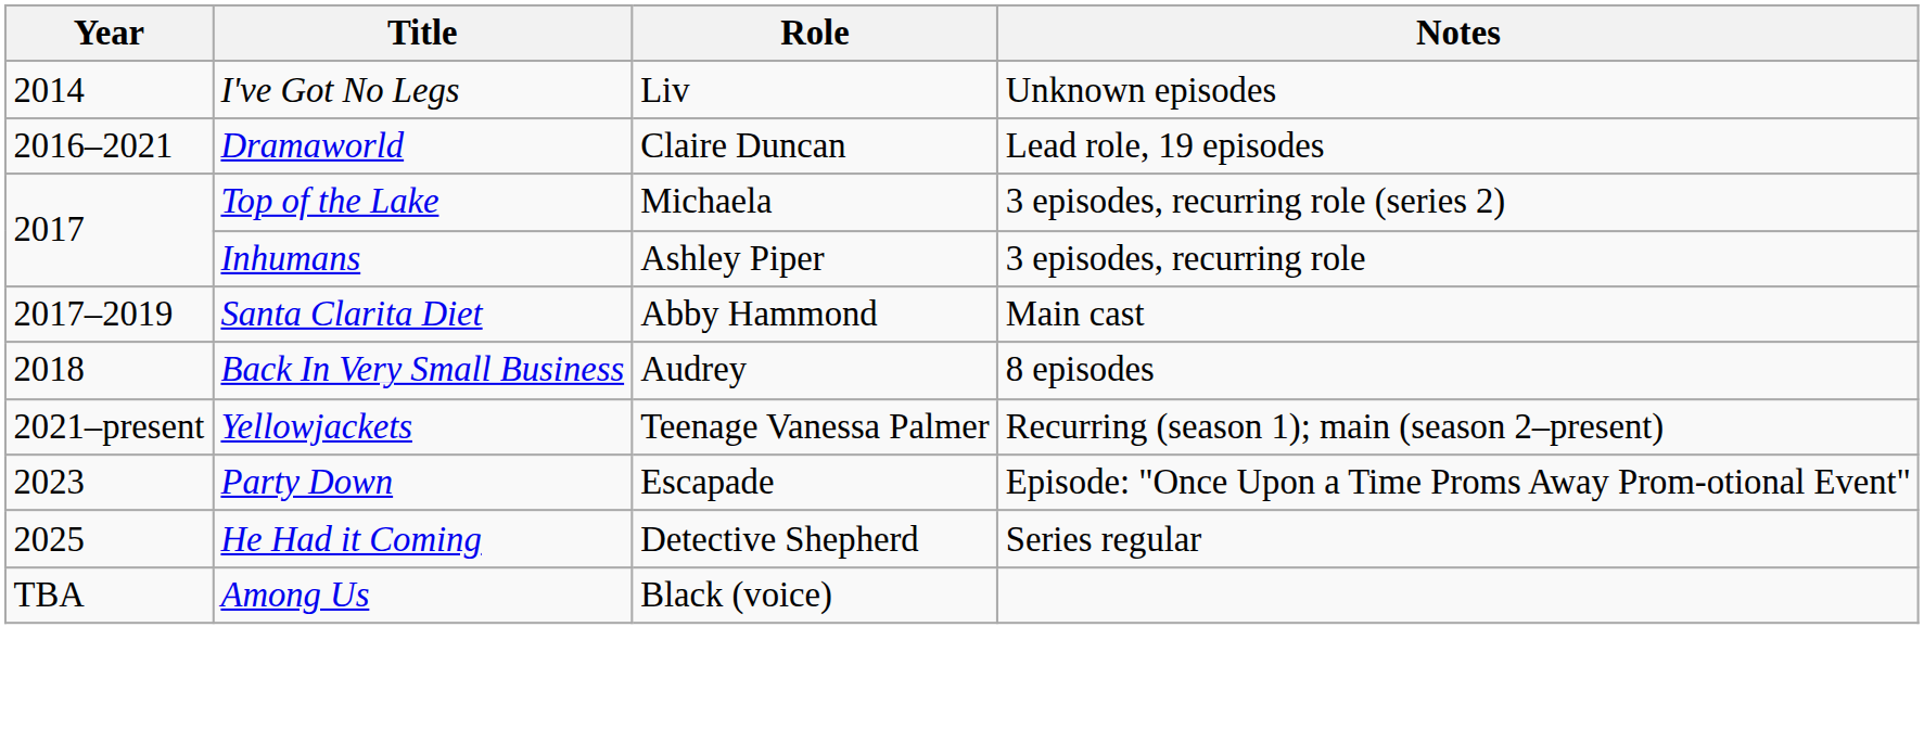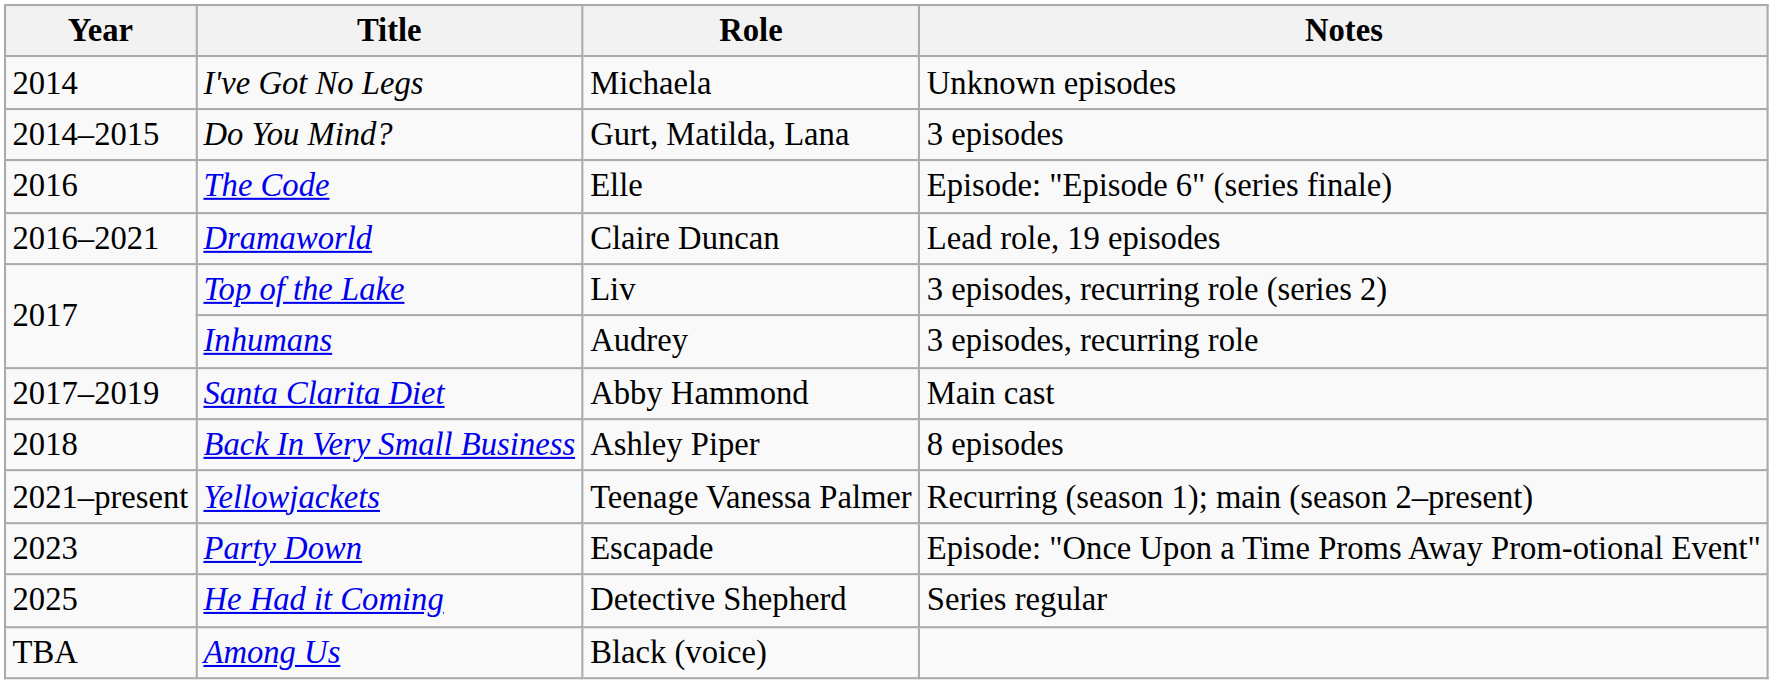 <table class="wikitable sortable">
 <tr>
 <th>Year</th>
 <th>Title</th>
 <th>Role</th>
 <th class="unsortable">Notes</th>
 </tr>
 <tr>
 <td>2014</td>
 <td><em>I've Got No Legs</em></td>
-<td>Liv</td>
+<td>Michaela</td>
 <td>Unknown episodes</td>
+</tr>
+<tr>
+<td>2014–2015</td>
+<td><em>Do You Mind?</em></td>
+<td>Gurt, Matilda, Lana</td>
+<td>3 episodes</td>
+</tr>
+<tr>
+<td>2016</td>
+<td><em><a href='#'>The Code</a></em></td>
+<td>Elle</td>
+<td>Episode: "Episode 6" (series finale)</td>
 </tr>
 <tr>
 <td>2016–2021</td>
 <td><em><a href='#'>Dramaworld</a></em></td>
 <td>Claire Duncan</td>
 <td>Lead role, 19 episodes</td>
 </tr>
 <tr>
 <td rowspan=2>2017</td>
 <td><em><a href='#'>Top of the Lake</a></em></td>
-<td>Michaela</td>
+<td>Liv</td>
 <td>3 episodes, recurring role (series 2)</td>
 </tr>
 <tr>
 <td><em><a href='#'>Inhumans</a></em></td>
-<td>Ashley Piper</td>
+<td>Audrey</td>
 <td>3 episodes, recurring role</td>
 </tr>
 <tr>
 <td>2017–2019</td>
 <td><em><a href='#'>Santa Clarita Diet</a></em></td>
 <td>Abby Hammond</td>
 <td>Main cast</td>
 </tr>
 <tr>
 <td>2018</td>
 <td><em><a href='#'>Back In Very Small Business</a></em></td>
-<td>Audrey</td>
+<td>Ashley Piper</td>
 <td>8 episodes</td>
 </tr>
 <tr>
 <td>2021–present</td>
 <td><em><a href='#'>Yellowjackets</a></em></td>
 <td>Teenage Vanessa Palmer</td>
 <td>Recurring (season 1); main (season 2–present)</td>
 </tr>
 <tr>
 <td>2023</td>
 <td><em><a href='#'>Party Down</a></em></td>
 <td>Escapade</td>
 <td>Episode: "Once Upon a Time Proms Away Prom-otional Event"</td>
 </tr>
 <tr>
 <td>2025</td>
 <td><em><a href='#'>He Had it Coming</a></em></td>
 <td>Detective Shepherd</td>
 <td>Series regular</td>
 </tr>
 <tr>
 <td>TBA</td>
 <td><em><a href='#'>Among Us</a></em></td>
 <td>Black (voice)</td>
 <td></td>
 </tr>
 </table>
